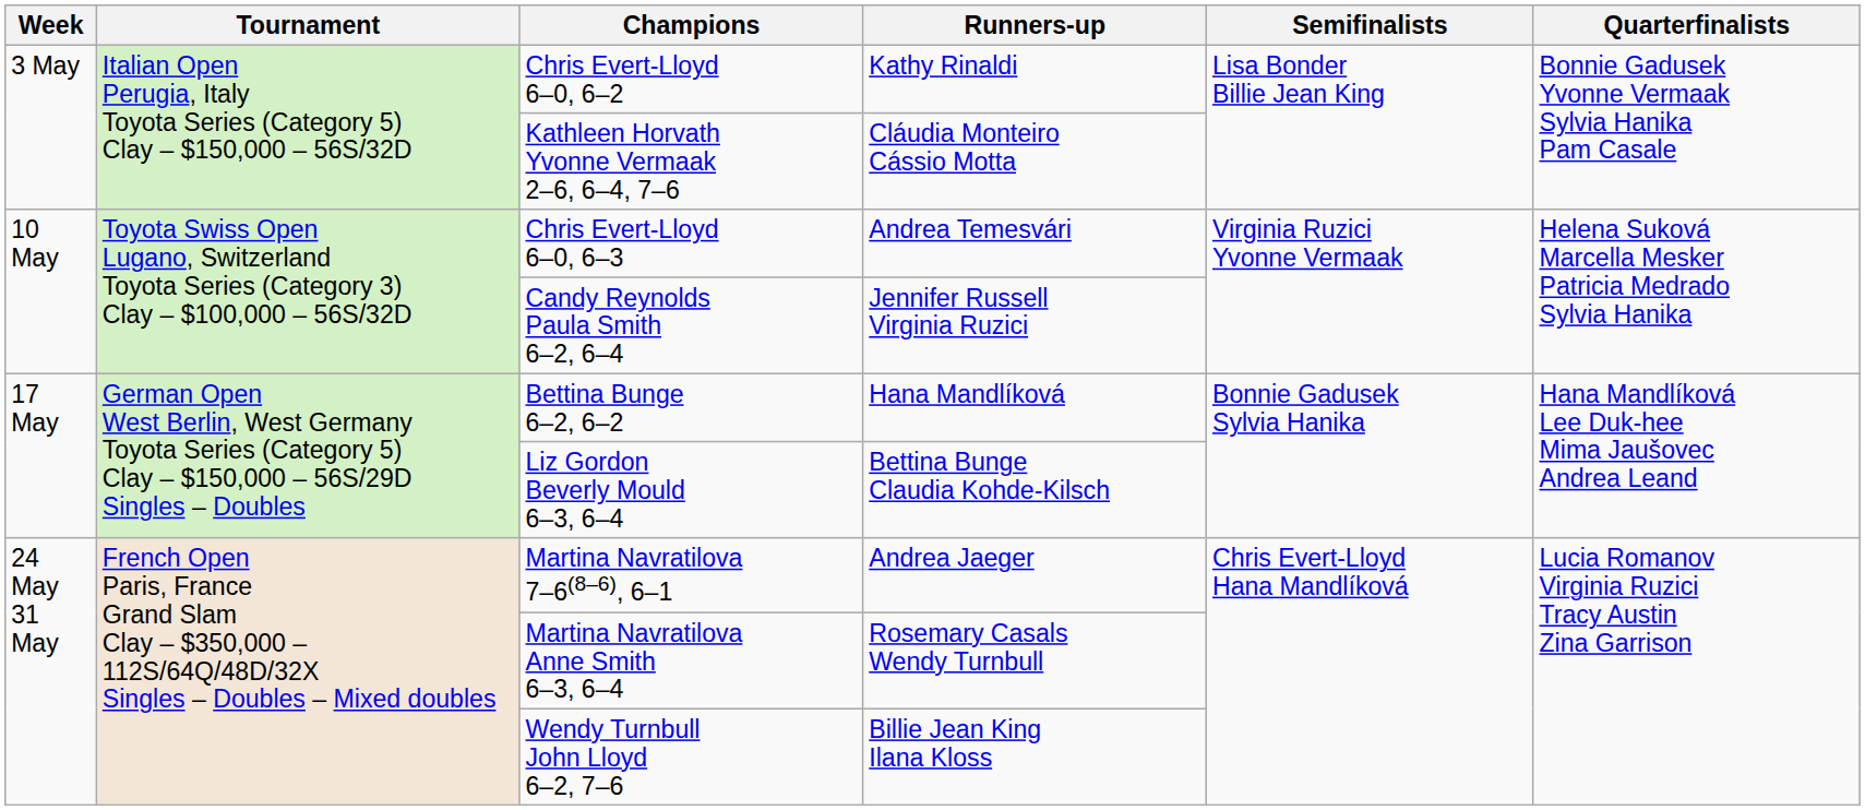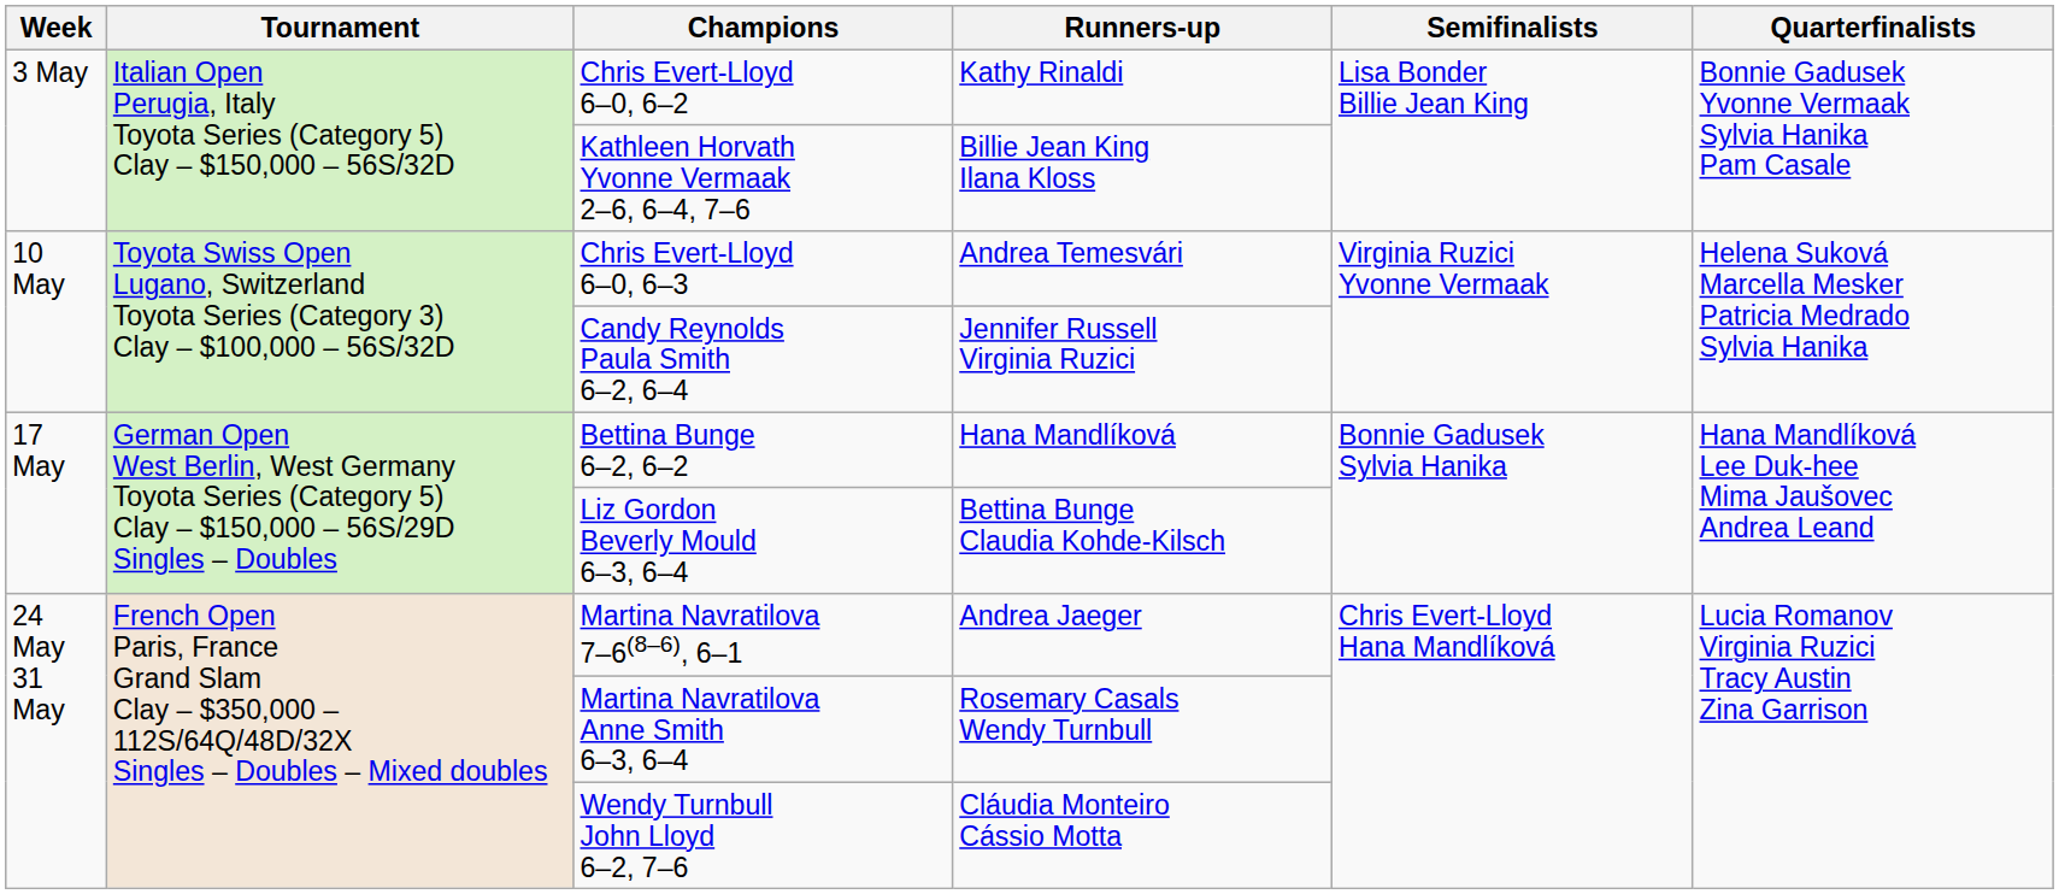 <table class=wikitable style=font-size:95%>
 <tr>
 <th style="width:48px;">Week</th>
 <th style="width:248px;">Tournament</th>
 <th style="width:200px;">Champions</th>
 <th style="width:200px;">Runners-up</th>
 <th style="width:190px;">Semifinalists</th>
 <th style="width:190px;">Quarterfinalists</th>
 </tr>
 <tr valign="top">
 <td rowspan=2>3 May</td>
 <td rowspan=2 bgcolor=#D4F1C5><a href='#'>Italian Open</a><br> <a href='#'>Perugia</a>, Italy<br>Toyota Series (Category 5)<br>Clay – $150,000 – 56S/32D</td>
 <td> <a href='#'>Chris Evert-Lloyd</a><br>6–0, 6–2</td>
 <td> <a href='#'>Kathy Rinaldi</a></td>
 <td rowspan=2> <a href='#'>Lisa Bonder</a><br> <a href='#'>Billie Jean King</a></td>
 <td rowspan=2> <a href='#'>Bonnie Gadusek</a><br> <a href='#'>Yvonne Vermaak</a><br>  <a href='#'>Sylvia Hanika</a><br> <a href='#'>Pam Casale</a></td>
 </tr>
 <tr valign="top">
 <td> <a href='#'>Kathleen Horvath</a><br> <a href='#'>Yvonne Vermaak</a><br> 2–6, 6–4, 7–6</td>
-<td> <a href='#'>Cláudia Monteiro</a><br>  <a href='#'>Cássio Motta</a></td>
+<td> <a href='#'>Billie Jean King</a><br> <a href='#'>Ilana Kloss</a></td>
 </tr>
 <tr valign="top">
 <td rowspan=2>10 May</td>
 <td rowspan=2 bgcolor=#D4F1C5><a href='#'>Toyota Swiss Open</a><br> <a href='#'>Lugano</a>, Switzerland<br>Toyota Series (Category 3)<br>Clay – $100,000 – 56S/32D</td>
 <td> <a href='#'>Chris Evert-Lloyd</a><br>6–0, 6–3</td>
 <td>  <a href='#'>Andrea Temesvári</a></td>
 <td rowspan=2> <a href='#'>Virginia Ruzici</a><br> <a href='#'>Yvonne Vermaak</a></td>
 <td rowspan=2> <a href='#'>Helena Suková</a><br> <a href='#'>Marcella Mesker</a><br>  <a href='#'>Patricia Medrado</a><br> <a href='#'>Sylvia Hanika</a></td>
 </tr>
 <tr valign="top">
 <td> <a href='#'>Candy Reynolds</a><br> <a href='#'>Paula Smith</a><br> 6–2, 6–4</td>
 <td> <a href='#'>Jennifer Russell</a><br> <a href='#'>Virginia Ruzici</a></td>
 </tr>
 <tr valign="top">
 <td rowspan=2>17 May</td>
 <td rowspan=2 bgcolor=#D4F1C5><a href='#'>German Open</a><br> <a href='#'>West Berlin</a>, West Germany<br>Toyota Series (Category 5)<br>Clay – $150,000 – 56S/29D <br><a href='#'>Singles</a> – <a href='#'>Doubles</a></td>
 <td> <a href='#'>Bettina Bunge</a><br>6–2, 6–2</td>
 <td> <a href='#'>Hana Mandlíková</a></td>
 <td rowspan=2> <a href='#'>Bonnie Gadusek</a><br> <a href='#'>Sylvia Hanika</a></td>
 <td rowspan=2> <a href='#'>Hana Mandlíková</a><br> <a href='#'>Lee Duk-hee</a><br>  <a href='#'>Mima Jaušovec</a><br> <a href='#'>Andrea Leand</a></td>
 </tr>
 <tr valign="top">
 <td> <a href='#'>Liz Gordon</a><br> <a href='#'>Beverly Mould</a><br> 6–3, 6–4</td>
 <td> <a href='#'>Bettina Bunge</a><br> <a href='#'>Claudia Kohde-Kilsch</a></td>
 </tr>
 <tr valign=top>
 <td rowspan=3>24 May<br>31 May</td>
 <td rowspan=3 style="background:#F3E6D7;"><a href='#'>French Open</a><br> Paris, France<br>Grand Slam <br>Clay – $350,000 – 112S/64Q/48D/32X <br><a href='#'>Singles</a> – <a href='#'>Doubles</a> – <a href='#'>Mixed doubles</a></td>
 <td> <a href='#'>Martina Navratilova</a> <br>7–6<sup>(8–6)</sup>, 6–1</td>
 <td> <a href='#'>Andrea Jaeger</a></td>
 <td rowspan=3> <a href='#'>Chris Evert-Lloyd</a> <br> <a href='#'>Hana Mandlíková</a></td>
 <td rowspan=3> <a href='#'>Lucia Romanov</a> <br> <a href='#'>Virginia Ruzici</a><br>  <a href='#'>Tracy Austin</a> <br> <a href='#'>Zina Garrison</a><br></td>
 </tr>
 <tr valign="top">
 <td> <a href='#'>Martina Navratilova</a><br> <a href='#'>Anne Smith</a> <br>6–3, 6–4</td>
 <td> <a href='#'>Rosemary Casals</a><br>  <a href='#'>Wendy Turnbull</a></td>
 </tr>
 <tr valign="top">
 <td> <a href='#'>Wendy Turnbull</a><br> <a href='#'>John Lloyd</a> <br>6–2, 7–6</td>
-<td> <a href='#'>Billie Jean King</a><br> <a href='#'>Ilana Kloss</a></td>
+<td> <a href='#'>Cláudia Monteiro</a><br>  <a href='#'>Cássio Motta</a></td>
 </tr>
 </table>
